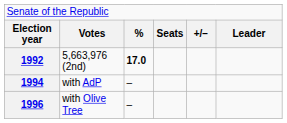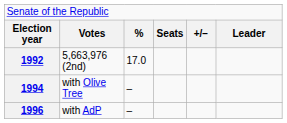 <table class=wikitable style="width:50%; border:1px #AAAAFF solid">
 <tr>
 <td colspan=6><a href='#'>Senate of the Republic</a></td>
 </tr>
 <tr>
 <th width=13%>Election year</th>
 <th width=16%>Votes</th>
 <th width=6%>%</th>
 <th width=1%>Seats</th>
 <th width=8%>+/−</th>
 <th width=18%>Leader</th>
 </tr>
 <tr>
 <th><a href='#'>1992</a></th>
 <td>5,663,976 (2nd)</td>
-<td><strong>17.0</strong></td>
+<td>17.0</td>
 <td></td>
 <td></td>
 <td></td>
 </tr>
 <tr>
 <th><a href='#'>1994</a></th>
-<td>with <a href='#'>AdP</a></td>
+<td>with <a href='#'>Olive Tree</a></td>
 <td>–</td>
 <td></td>
 <td></td>
 <td></td>
 </tr>
 <tr>
 <th><a href='#'>1996</a></th>
-<td>with <a href='#'>Olive Tree</a></td>
+<td>with <a href='#'>AdP</a></td>
 <td>–</td>
 <td></td>
 <td></td>
 <td></td>
 </tr>
 </table>
